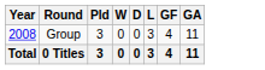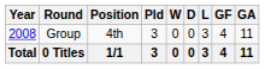 <table class="wikitable" style="text-align: center;">
 <tr>
 <th>Year</th>
 <th>Round</th>
+<th>Position</th>
 <th>Pld</th>
 <th>W</th>
 <th>D</th>
 <th>L</th>
 <th>GF</th>
 <th>GA</th>
 </tr>
 <tr>
 <td> <a href='#'>2008</a></td>
 <td>Group</td>
+<td>4th</td>
 <td>3</td>
 <td>0</td>
 <td>0</td>
 <td>3</td>
 <td>4</td>
 <td>11</td>
 </tr>
 <tr>
 <th>Total</th>
 <th>0 Titles</th>
+<th>1/1</th>
 <th>3</th>
 <th>0</th>
 <th>0</th>
 <th>3</th>
 <th>4</th>
 <th>11</th>
 </tr>
 </table>
